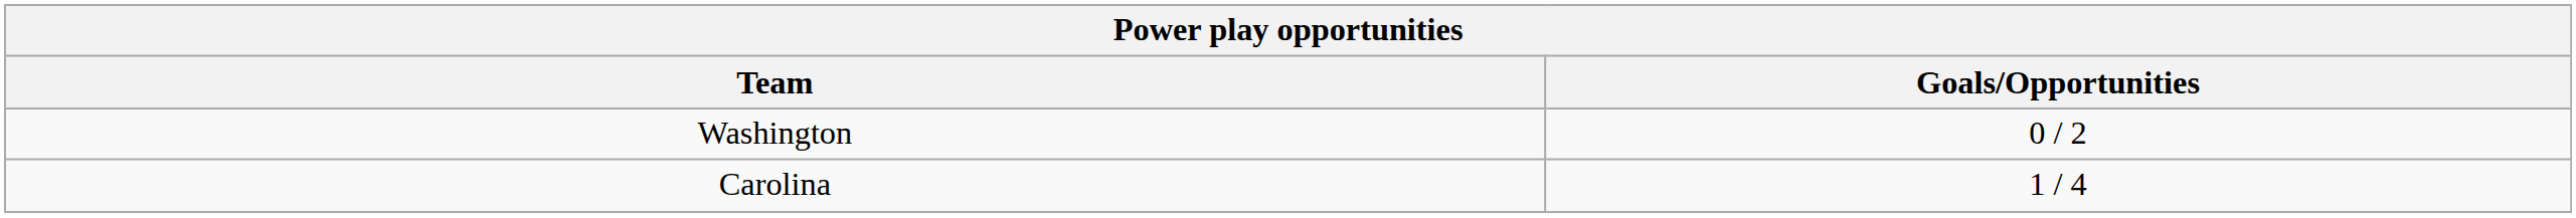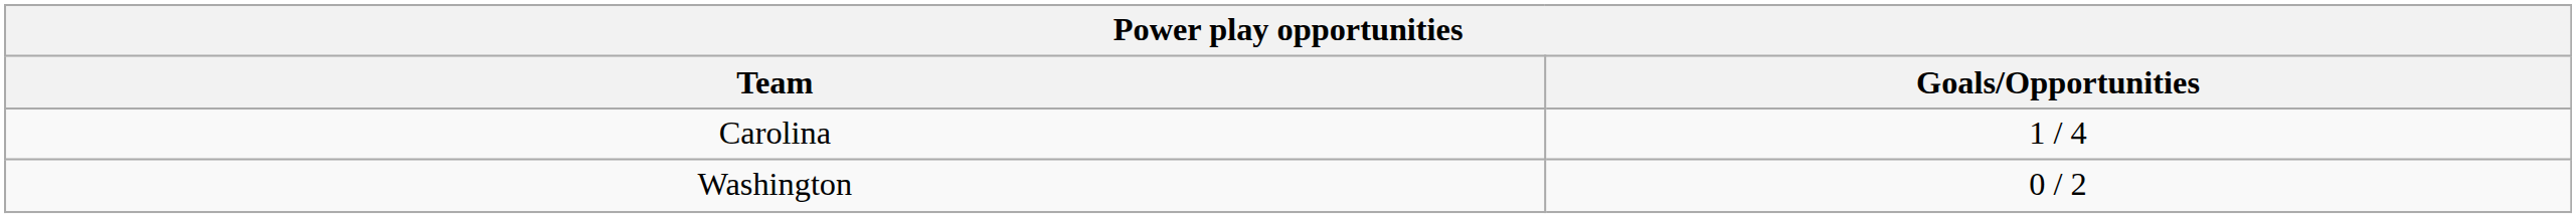 <table class="wikitable" style="width:100%;text-align: center;">
 <tr>
 <th colspan=2>Power play opportunities</th>
 </tr>
 <tr>
 <th style="width:60%;">Team</th>
 <th style="width:40%;">Goals/Opportunities</th>
 </tr>
 <tr>
+<td>Carolina</td>
+<td>1 / 4</td>
+</tr>
+<tr>
 <td>Washington</td>
 <td>0 / 2</td>
 </tr>
-<tr>
-<td>Carolina</td>
-<td>1 / 4</td>
-</tr>
 </table>
